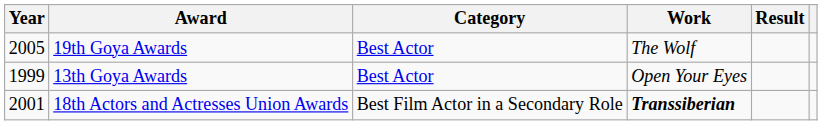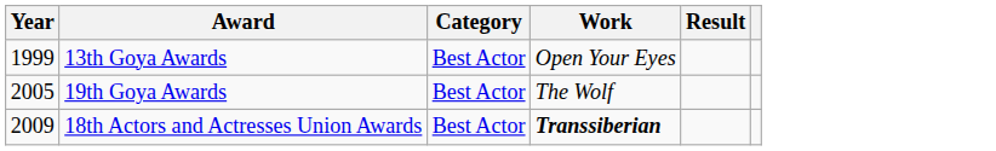 <table class="wikitable sortable plainrowheaders">
 <tr>
 <th>Year</th>
 <th>Award</th>
 <th>Category</th>
 <th>Work</th>
 <th>Result</th>
 <th scope="col" class="unsortable"></th>
 </tr>
 <tr>
+<td align = "center">1999</td>
+<td><a href='#'>13th Goya Awards</a></td>
+<td><a href='#'>Best Actor</a></td>
+<td><em>Open Your Eyes</em></td>
+<td></td>
+<td align = "center"></td>
+</tr>
+<tr>
 <td align = "center">2005</td>
 <td><a href='#'>19th Goya Awards</a></td>
 <td><a href='#'>Best Actor</a></td>
 <td><em>The Wolf</em></td>
 <td></td>
 <td align = "center"></td>
 </tr>
 <tr>
-<td align = "center">1999</td>
-<td><a href='#'>13th Goya Awards</a></td>
+<td align = "center">2009</td>
+<td><a href='#'>18th Actors and Actresses Union Awards</a></td>
 <td><a href='#'>Best Actor</a></td>
-<td><em>Open Your Eyes</em></td>
-<td></td>
-<td align = "center"></td>
-</tr>
-<tr>
-<td align = "center">2001</td>
-<td><a href='#'>18th Actors and Actresses Union Awards</a></td>
-<td>Best Film Actor in a Secondary Role</td>
 <td><strong><em>Transsiberian</em></strong></td>
 <td></td>
 <td align = "center"></td>
 </tr>
 </table>
